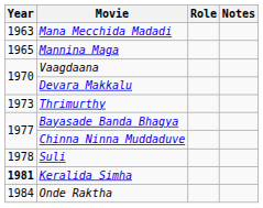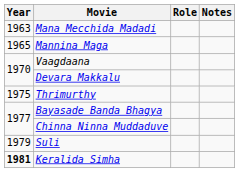 <table class="wikitable">
 <tr>
 <th>Year</th>
 <th>Movie</th>
 <th>Role</th>
 <th>Notes</th>
 </tr>
 <tr>
 <td>1963</td>
 <td><em><a href='#'>Mana Mecchida Madadi</a></em></td>
 <td></td>
 <td></td>
 </tr>
 <tr>
 <td>1965</td>
 <td><em><a href='#'>Mannina Maga</a></em></td>
 <td></td>
 <td></td>
 </tr>
 <tr>
 <td rowspan=2>1970</td>
 <td><em>Vaagdaana</em></td>
 <td></td>
 <td></td>
 </tr>
 <tr>
 <td><em><a href='#'>Devara Makkalu</a></em></td>
 <td></td>
 <td></td>
 </tr>
 <tr>
-<td>1973</td>
+<td>1975</td>
 <td><em><a href='#'>Thrimurthy</a></em></td>
 <td></td>
 <td></td>
 </tr>
 <tr>
 <td rowspan=2>1977</td>
 <td><em><a href='#'>Bayasade Banda Bhagya</a></em></td>
 <td></td>
 <td></td>
 </tr>
 <tr>
 <td><em><a href='#'>Chinna Ninna Muddaduve</a></em></td>
 <td></td>
 <td></td>
 </tr>
 <tr>
-<td>1978</td>
+<td>1979</td>
 <td><em><a href='#'>Suli</a></em></td>
 <td></td>
 <td></td>
 </tr>
 <tr>
 <td><strong>1981</strong></td>
 <td><em><a href='#'>Keralida Simha</a></em></td>
 <td></td>
 <td></td>
 </tr>
-<tr>
-<td>1984</td>
-<td><em>Onde Raktha</em></td>
-<td></td>
-<td></td>
-</tr>
 </table>
